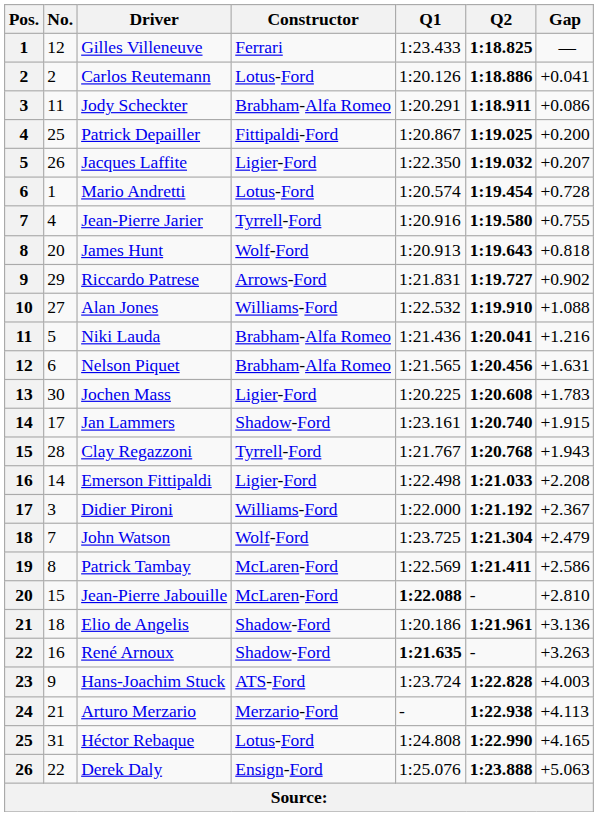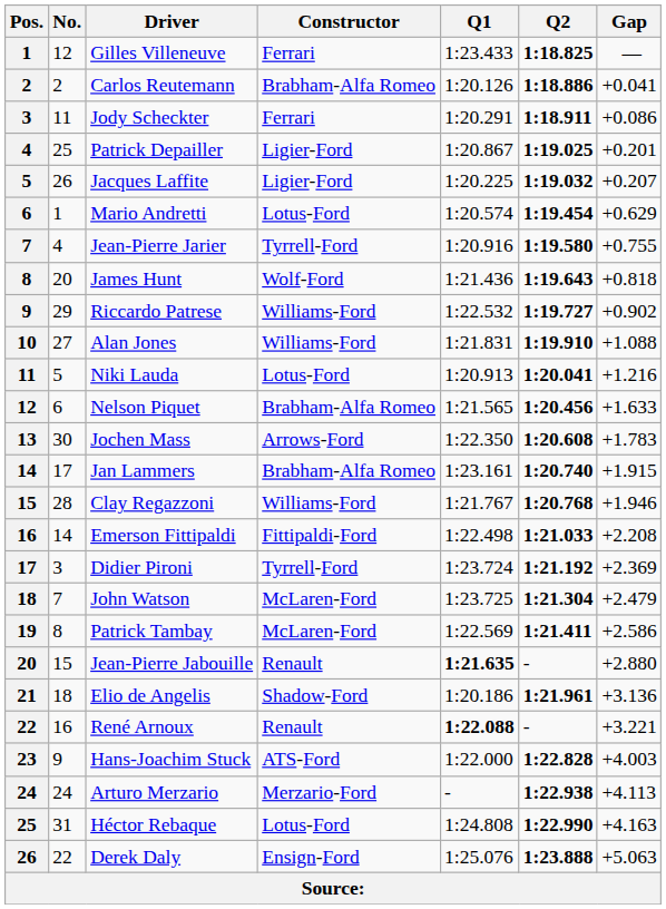 <table class="wikitable sortable" style="font-size: 95%;">
 <tr>
 <th>Pos.</th>
 <th>No.</th>
 <th>Driver</th>
 <th>Constructor</th>
 <th>Q1</th>
 <th>Q2</th>
 <th>Gap</th>
 </tr>
 <tr>
 <th>1</th>
 <td>12</td>
 <td> <a href='#'>Gilles Villeneuve</a></td>
 <td><a href='#'>Ferrari</a></td>
 <td>1:23.433</td>
 <td><strong>1:18.825</strong></td>
 <td style="text-align: center"> —</td>
 </tr>
 <tr>
 <th>2</th>
 <td>2</td>
 <td> <a href='#'>Carlos Reutemann</a></td>
-<td><a href='#'>Lotus</a>-<a href='#'>Ford</a></td>
+<td><a href='#'>Brabham</a>-<a href='#'>Alfa Romeo</a></td>
 <td>1:20.126</td>
 <td><strong>1:18.886</strong></td>
 <td>+0.041</td>
 </tr>
 <tr>
 <th>3</th>
 <td>11</td>
 <td> <a href='#'>Jody Scheckter</a></td>
-<td><a href='#'>Brabham</a>-<a href='#'>Alfa Romeo</a></td>
+<td><a href='#'>Ferrari</a></td>
 <td>1:20.291</td>
 <td><strong>1:18.911</strong></td>
 <td>+0.086</td>
 </tr>
 <tr>
 <th>4</th>
 <td>25</td>
 <td> <a href='#'>Patrick Depailler</a></td>
-<td><a href='#'>Fittipaldi</a>-<a href='#'>Ford</a></td>
+<td><a href='#'>Ligier</a>-<a href='#'>Ford</a></td>
 <td>1:20.867</td>
 <td><strong>1:19.025</strong></td>
-<td>+0.200</td>
+<td>+0.201</td>
 </tr>
 <tr>
 <th>5</th>
 <td>26</td>
 <td> <a href='#'>Jacques Laffite</a></td>
 <td><a href='#'>Ligier</a>-<a href='#'>Ford</a></td>
-<td>1:22.350</td>
+<td>1:20.225</td>
 <td><strong>1:19.032</strong></td>
 <td>+0.207</td>
 </tr>
 <tr>
 <th>6</th>
 <td>1</td>
 <td> <a href='#'>Mario Andretti</a></td>
 <td><a href='#'>Lotus</a>-<a href='#'>Ford</a></td>
 <td>1:20.574</td>
 <td><strong>1:19.454</strong></td>
-<td>+0.728</td>
+<td>+0.629</td>
 </tr>
 <tr>
 <th>7</th>
 <td>4</td>
 <td> <a href='#'>Jean-Pierre Jarier</a></td>
 <td><a href='#'>Tyrrell</a>-<a href='#'>Ford</a></td>
 <td>1:20.916</td>
 <td><strong>1:19.580</strong></td>
 <td>+0.755</td>
 </tr>
 <tr>
 <th>8</th>
 <td>20</td>
 <td> <a href='#'>James Hunt</a></td>
 <td><a href='#'>Wolf</a>-<a href='#'>Ford</a></td>
-<td>1:20.913</td>
+<td>1:21.436</td>
 <td><strong>1:19.643</strong></td>
 <td>+0.818</td>
 </tr>
 <tr>
 <th>9</th>
 <td>29</td>
 <td> <a href='#'>Riccardo Patrese</a></td>
-<td><a href='#'>Arrows</a>-<a href='#'>Ford</a></td>
-<td>1:21.831</td>
+<td><a href='#'>Williams</a>-<a href='#'>Ford</a></td>
+<td>1:22.532</td>
 <td><strong>1:19.727</strong></td>
 <td>+0.902</td>
 </tr>
 <tr>
 <th>10</th>
 <td>27</td>
 <td> <a href='#'>Alan Jones</a></td>
 <td><a href='#'>Williams</a>-<a href='#'>Ford</a></td>
-<td>1:22.532</td>
+<td>1:21.831</td>
 <td><strong>1:19.910</strong></td>
 <td>+1.088</td>
 </tr>
 <tr>
 <th>11</th>
 <td>5</td>
 <td> <a href='#'>Niki Lauda</a></td>
-<td><a href='#'>Brabham</a>-<a href='#'>Alfa Romeo</a></td>
-<td>1:21.436</td>
+<td><a href='#'>Lotus</a>-<a href='#'>Ford</a></td>
+<td>1:20.913</td>
 <td><strong>1:20.041</strong></td>
 <td>+1.216</td>
 </tr>
 <tr>
 <th>12</th>
 <td>6</td>
 <td> <a href='#'>Nelson Piquet</a></td>
 <td><a href='#'>Brabham</a>-<a href='#'>Alfa Romeo</a></td>
 <td>1:21.565</td>
 <td><strong>1:20.456</strong></td>
-<td>+1.631</td>
+<td>+1.633</td>
 </tr>
 <tr>
 <th>13</th>
 <td>30</td>
 <td> <a href='#'>Jochen Mass</a></td>
-<td><a href='#'>Ligier</a>-<a href='#'>Ford</a></td>
-<td>1:20.225</td>
+<td><a href='#'>Arrows</a>-<a href='#'>Ford</a></td>
+<td>1:22.350</td>
 <td><strong>1:20.608</strong></td>
 <td>+1.783</td>
 </tr>
 <tr>
 <th>14</th>
 <td>17</td>
 <td> <a href='#'>Jan Lammers</a></td>
-<td><a href='#'>Shadow</a>-<a href='#'>Ford</a></td>
+<td><a href='#'>Brabham</a>-<a href='#'>Alfa Romeo</a></td>
 <td>1:23.161</td>
 <td><strong>1:20.740</strong></td>
 <td>+1.915</td>
 </tr>
 <tr>
 <th>15</th>
 <td>28</td>
 <td> <a href='#'>Clay Regazzoni</a></td>
-<td><a href='#'>Tyrrell</a>-<a href='#'>Ford</a></td>
+<td><a href='#'>Williams</a>-<a href='#'>Ford</a></td>
 <td>1:21.767</td>
 <td><strong>1:20.768</strong></td>
-<td>+1.943</td>
+<td>+1.946</td>
 </tr>
 <tr>
 <th>16</th>
 <td>14</td>
 <td> <a href='#'>Emerson Fittipaldi</a></td>
-<td><a href='#'>Ligier</a>-<a href='#'>Ford</a></td>
+<td><a href='#'>Fittipaldi</a>-<a href='#'>Ford</a></td>
 <td>1:22.498</td>
 <td><strong>1:21.033</strong></td>
 <td>+2.208</td>
 </tr>
 <tr>
 <th>17</th>
 <td>3</td>
 <td> <a href='#'>Didier Pironi</a></td>
-<td><a href='#'>Williams</a>-<a href='#'>Ford</a></td>
-<td>1:22.000</td>
+<td><a href='#'>Tyrrell</a>-<a href='#'>Ford</a></td>
+<td>1:23.724</td>
 <td><strong>1:21.192</strong></td>
-<td>+2.367</td>
+<td>+2.369</td>
 </tr>
 <tr>
 <th>18</th>
 <td>7</td>
 <td> <a href='#'>John Watson</a></td>
-<td><a href='#'>Wolf</a>-<a href='#'>Ford</a></td>
+<td><a href='#'>McLaren</a>-<a href='#'>Ford</a></td>
 <td>1:23.725</td>
 <td><strong>1:21.304</strong></td>
 <td>+2.479</td>
 </tr>
 <tr>
 <th>19</th>
 <td>8</td>
 <td> <a href='#'>Patrick Tambay</a></td>
 <td><a href='#'>McLaren</a>-<a href='#'>Ford</a></td>
 <td>1:22.569</td>
 <td><strong>1:21.411</strong></td>
 <td>+2.586</td>
 </tr>
 <tr>
 <th>20</th>
 <td>15</td>
 <td> <a href='#'>Jean-Pierre Jabouille</a></td>
-<td><a href='#'>McLaren</a>-<a href='#'>Ford</a></td>
-<td><strong>1:22.088</strong></td>
+<td><a href='#'>Renault</a></td>
+<td><strong>1:21.635</strong></td>
 <td>-</td>
-<td>+2.810</td>
+<td>+2.880</td>
 </tr>
 <tr>
 <th>21</th>
 <td>18</td>
 <td> <a href='#'>Elio de Angelis</a></td>
 <td><a href='#'>Shadow</a>-<a href='#'>Ford</a></td>
 <td>1:20.186</td>
 <td><strong>1:21.961</strong></td>
 <td>+3.136</td>
 </tr>
 <tr>
 <th>22</th>
 <td>16</td>
 <td> <a href='#'>René Arnoux</a></td>
-<td><a href='#'>Shadow</a>-<a href='#'>Ford</a></td>
-<td><strong>1:21.635</strong></td>
+<td><a href='#'>Renault</a></td>
+<td><strong>1:22.088</strong></td>
 <td>-</td>
-<td>+3.263</td>
+<td>+3.221</td>
 </tr>
 <tr>
 <th>23</th>
 <td>9</td>
 <td> <a href='#'>Hans-Joachim Stuck</a></td>
 <td><a href='#'>ATS</a>-<a href='#'>Ford</a></td>
-<td>1:23.724</td>
+<td>1:22.000</td>
 <td><strong>1:22.828</strong></td>
 <td>+4.003</td>
 </tr>
 <tr>
 <th>24</th>
-<td>21</td>
+<td>24</td>
 <td> <a href='#'>Arturo Merzario</a></td>
 <td><a href='#'>Merzario</a>-<a href='#'>Ford</a></td>
 <td>-</td>
 <td><strong>1:22.938</strong></td>
 <td>+4.113</td>
 </tr>
 <tr>
 <th>25</th>
 <td>31</td>
 <td> <a href='#'>Héctor Rebaque</a></td>
 <td><a href='#'>Lotus</a>-<a href='#'>Ford</a></td>
 <td>1:24.808</td>
 <td><strong>1:22.990</strong></td>
-<td>+4.165</td>
+<td>+4.163</td>
 </tr>
 <tr>
 <th>26</th>
 <td>22</td>
 <td> <a href='#'>Derek Daly</a></td>
 <td><a href='#'>Ensign</a>-<a href='#'>Ford</a></td>
 <td>1:25.076</td>
 <td><strong>1:23.888</strong></td>
 <td>+5.063</td>
 </tr>
 <tr>
 <th colspan="7">Source:</th>
 </tr>
 </table>
